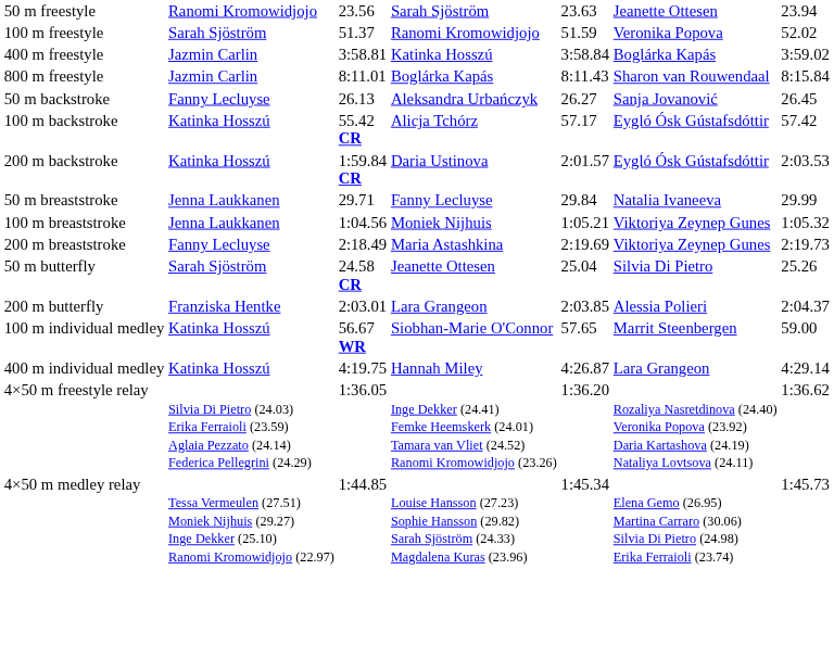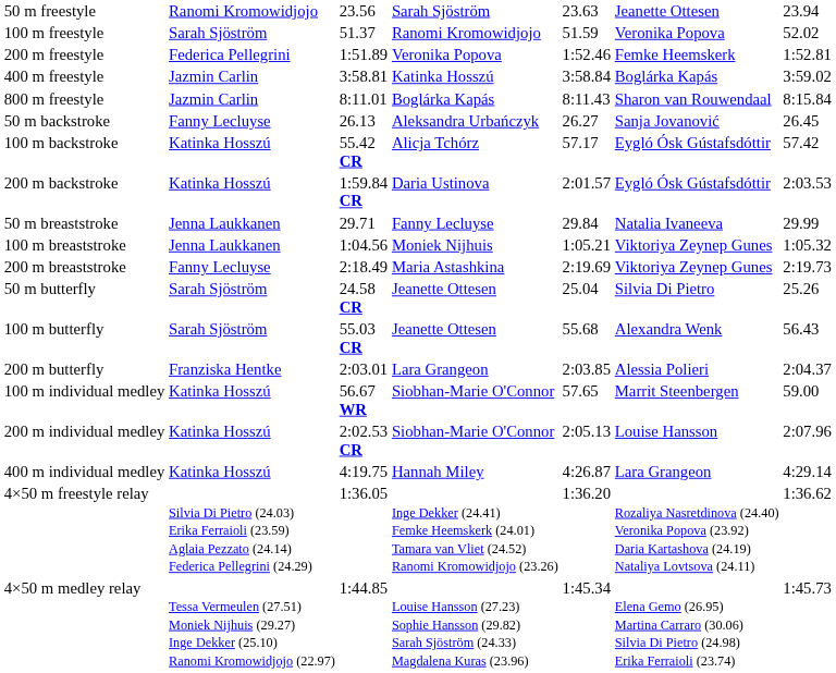 <table>
 <tr valign="top">
 <td>50 m freestyle</td>
 <td><a href='#'>Ranomi Kromowidjojo</a><br><small></small></td>
 <td>23.56</td>
 <td><a href='#'>Sarah Sjöström</a><br><small></small></td>
 <td>23.63</td>
 <td><a href='#'>Jeanette Ottesen</a><br><small></small></td>
 <td>23.94</td>
 </tr>
 <tr valign="top">
 <td>100 m freestyle</td>
 <td><a href='#'>Sarah Sjöström</a><br><small></small></td>
 <td>51.37</td>
 <td><a href='#'>Ranomi Kromowidjojo</a><br><small></small></td>
 <td>51.59</td>
 <td><a href='#'>Veronika Popova</a><br><small></small></td>
 <td>52.02</td>
+</tr>
+<tr valign="top">
+<td>200 m freestyle</td>
+<td><a href='#'>Federica Pellegrini</a><br><small></small></td>
+<td>1:51.89</td>
+<td><a href='#'>Veronika Popova</a><br><small></small></td>
+<td>1:52.46</td>
+<td><a href='#'>Femke Heemskerk</a><br><small></small></td>
+<td>1:52.81</td>
 </tr>
 <tr valign="top">
 <td>400 m freestyle</td>
 <td><a href='#'>Jazmin Carlin</a><br><small></small></td>
 <td>3:58.81</td>
 <td><a href='#'>Katinka Hosszú</a><br><small></small></td>
 <td>3:58.84</td>
 <td><a href='#'>Boglárka Kapás</a><br><small></small></td>
 <td>3:59.02</td>
 </tr>
 <tr valign="top">
 <td>800 m freestyle</td>
 <td><a href='#'>Jazmin Carlin</a><br><small></small></td>
 <td>8:11.01</td>
 <td><a href='#'>Boglárka Kapás</a><br><small></small></td>
 <td>8:11.43</td>
 <td><a href='#'>Sharon van Rouwendaal</a><br><small></small></td>
 <td>8:15.84</td>
 </tr>
 <tr valign="top">
 <td>50 m backstroke</td>
 <td><a href='#'>Fanny Lecluyse</a><br><small></small></td>
 <td>26.13</td>
 <td><a href='#'>Aleksandra Urbańczyk</a><br><small></small></td>
 <td>26.27</td>
 <td><a href='#'>Sanja Jovanović</a><br><small></small></td>
 <td>26.45</td>
 </tr>
 <tr valign="top">
 <td>100 m backstroke</td>
 <td><a href='#'>Katinka Hosszú</a><br><small></small></td>
 <td>55.42 <br><strong><a href='#'>CR</a></strong></td>
 <td><a href='#'>Alicja Tchórz</a><br><small></small></td>
 <td>57.17</td>
 <td><a href='#'>Eygló Ósk Gústafsdóttir</a><br><small></small></td>
 <td>57.42</td>
 </tr>
 <tr valign="top">
 <td>200 m backstroke</td>
 <td><a href='#'>Katinka Hosszú</a><br><small></small></td>
 <td>1:59.84 <br><strong><a href='#'>CR</a></strong></td>
 <td><a href='#'>Daria Ustinova</a><br><small></small></td>
 <td>2:01.57</td>
 <td><a href='#'>Eygló Ósk Gústafsdóttir</a><br><small></small></td>
 <td>2:03.53</td>
 </tr>
 <tr valign="top">
 <td>50 m breaststroke</td>
 <td><a href='#'>Jenna Laukkanen</a><br><small></small></td>
 <td>29.71</td>
 <td><a href='#'>Fanny Lecluyse</a><br><small></small></td>
 <td>29.84</td>
 <td><a href='#'>Natalia Ivaneeva</a><br><small></small></td>
 <td>29.99</td>
 </tr>
 <tr valign="top">
 <td>100 m breaststroke</td>
 <td><a href='#'>Jenna Laukkanen</a><br><small></small></td>
 <td>1:04.56</td>
 <td><a href='#'>Moniek Nijhuis</a><br><small></small></td>
 <td>1:05.21</td>
 <td><a href='#'>Viktoriya Zeynep Gunes</a><br><small></small></td>
 <td>1:05.32</td>
 </tr>
 <tr valign="top">
 <td>200 m breaststroke</td>
 <td><a href='#'>Fanny Lecluyse</a><br><small></small></td>
 <td>2:18.49</td>
 <td><a href='#'>Maria Astashkina</a><br><small></small></td>
 <td>2:19.69</td>
 <td><a href='#'>Viktoriya Zeynep Gunes</a><br><small></small></td>
 <td>2:19.73</td>
 </tr>
 <tr valign="top">
 <td>50 m butterfly</td>
 <td><a href='#'>Sarah Sjöström</a><br><small></small></td>
 <td>24.58 <br><strong><a href='#'>CR</a></strong></td>
 <td><a href='#'>Jeanette Ottesen</a><br><small></small></td>
 <td>25.04</td>
 <td><a href='#'>Silvia Di Pietro</a><br><small></small></td>
 <td>25.26</td>
 </tr>
 <tr valign="top">
+<td>100 m butterfly</td>
+<td><a href='#'>Sarah Sjöström</a><br><small></small></td>
+<td>55.03 <br><strong><a href='#'>CR</a></strong></td>
+<td><a href='#'>Jeanette Ottesen</a><br><small></small></td>
+<td>55.68</td>
+<td><a href='#'>Alexandra Wenk</a><br><small></small></td>
+<td>56.43</td>
+</tr>
+<tr valign="top">
 <td>200 m butterfly</td>
 <td><a href='#'>Franziska Hentke</a><br><small></small></td>
 <td>2:03.01</td>
 <td><a href='#'>Lara Grangeon</a><br><small></small></td>
 <td>2:03.85</td>
 <td><a href='#'>Alessia Polieri</a><br><small></small></td>
 <td>2:04.37</td>
 </tr>
 <tr valign="top">
 <td>100 m individual medley</td>
 <td><a href='#'>Katinka Hosszú</a><br><small></small></td>
 <td>56.67 <br><strong><a href='#'>WR</a></strong></td>
 <td><a href='#'>Siobhan-Marie O'Connor</a><br><small></small></td>
 <td>57.65</td>
 <td><a href='#'>Marrit Steenbergen</a><br><small></small></td>
 <td>59.00</td>
+</tr>
+<tr valign="top">
+<td>200 m individual medley</td>
+<td><a href='#'>Katinka Hosszú</a><br><small></small></td>
+<td>2:02.53 <br><strong><a href='#'>CR</a></strong></td>
+<td><a href='#'>Siobhan-Marie O'Connor</a><br><small></small></td>
+<td>2:05.13</td>
+<td><a href='#'>Louise Hansson</a><br><small></small></td>
+<td>2:07.96</td>
 </tr>
 <tr valign="top">
 <td>400 m individual medley</td>
 <td><a href='#'>Katinka Hosszú</a><br><small></small></td>
 <td>4:19.75</td>
 <td><a href='#'>Hannah Miley</a><br><small></small></td>
 <td>4:26.87</td>
 <td><a href='#'>Lara Grangeon</a><br><small></small></td>
 <td>4:29.14</td>
 </tr>
 <tr valign="top">
 <td>4×50 m freestyle relay</td>
 <td><br><small><a href='#'>Silvia Di Pietro</a> (24.03)<br><a href='#'>Erika Ferraioli</a> (23.59)<br><a href='#'>Aglaia Pezzato</a> (24.14)<br><a href='#'>Federica Pellegrini</a> (24.29)</small></td>
 <td>1:36.05</td>
 <td><br><small><a href='#'>Inge Dekker</a> (24.41)<br><a href='#'>Femke Heemskerk</a> (24.01)<br><a href='#'>Tamara van Vliet</a> (24.52)<br><a href='#'>Ranomi Kromowidjojo</a> (23.26)</small></td>
 <td>1:36.20</td>
 <td><br><small><a href='#'>Rozaliya Nasretdinova</a> (24.40)<br><a href='#'>Veronika Popova</a> (23.92)<br><a href='#'>Daria Kartashova</a> (24.19)<br><a href='#'>Nataliya Lovtsova</a> (24.11)</small></td>
 <td>1:36.62</td>
 </tr>
 <tr valign="top">
 <td>4×50 m medley relay</td>
 <td><br><small><a href='#'>Tessa Vermeulen</a> (27.51)<br><a href='#'>Moniek Nijhuis</a> (29.27)<br><a href='#'>Inge Dekker</a> (25.10)<br><a href='#'>Ranomi Kromowidjojo</a> (22.97)</small></td>
 <td>1:44.85</td>
 <td><br><small><a href='#'>Louise Hansson</a> (27.23)<br><a href='#'>Sophie Hansson</a> (29.82)<br><a href='#'>Sarah Sjöström</a> (24.33)<br><a href='#'>Magdalena Kuras</a> (23.96)</small></td>
 <td>1:45.34</td>
 <td><br><small><a href='#'>Elena Gemo</a> (26.95)<br><a href='#'>Martina Carraro</a> (30.06)<br><a href='#'>Silvia Di Pietro</a> (24.98)<br><a href='#'>Erika Ferraioli</a> (23.74)</small></td>
 <td>1:45.73</td>
 </tr>
 </table>
